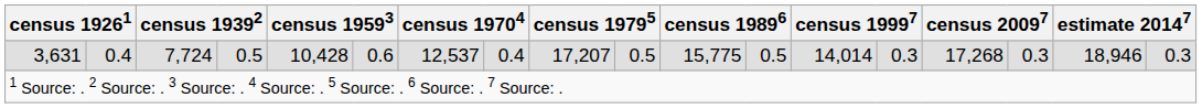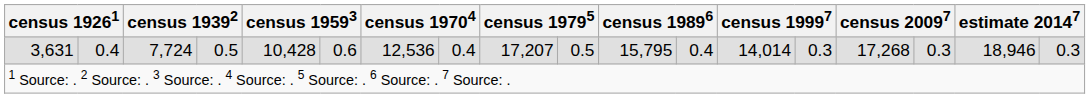 <table class="wikitable">
 <tr bgcolor="#e0e0e0">
 <th colspan="2">census 1926<sup>1</sup></th>
 <th colspan="2">census 1939<sup>2</sup></th>
 <th colspan="2">census 1959<sup>3</sup></th>
 <th colspan="2">census 1970<sup>4</sup></th>
 <th colspan="2">census 1979<sup>5</sup></th>
 <th colspan="2">census 1989<sup>6</sup></th>
 <th colspan="2">census 1999<sup>7</sup></th>
 <th colspan="2">census 2009<sup>7</sup></th>
 <th colspan="2">estimate 2014<sup>7</sup></th>
 </tr>
 <tr bgcolor="#e0e0e0">
 <td align="right">3,631</td>
 <td align="right">0.4</td>
 <td align="right">7,724</td>
 <td align="right">0.5</td>
 <td align="right">10,428</td>
 <td align="right">0.6</td>
-<td align="right">12,537</td>
+<td align="right">12,536</td>
 <td align="right">0.4</td>
 <td align="right">17,207</td>
 <td align="right">0.5</td>
-<td align="right">15,775</td>
-<td align="right">0.5</td>
+<td align="right">15,795</td>
+<td align="right">0.4</td>
 <td align="right">14,014</td>
 <td align="right">0.3</td>
 <td align="right">17,268</td>
 <td align="right">0.3</td>
 <td align="right">18,946</td>
 <td align="right">0.3</td>
 </tr>
 <tr>
 <td colspan="19"><small><sup>1</sup> Source: . <sup>2</sup> Source: . <sup>3</sup> Source: . <sup>4</sup> Source: . <sup>5</sup> Source: . <sup>6</sup> Source: . <sup>7</sup> Source: .</small></td>
 </tr>
 </table>
